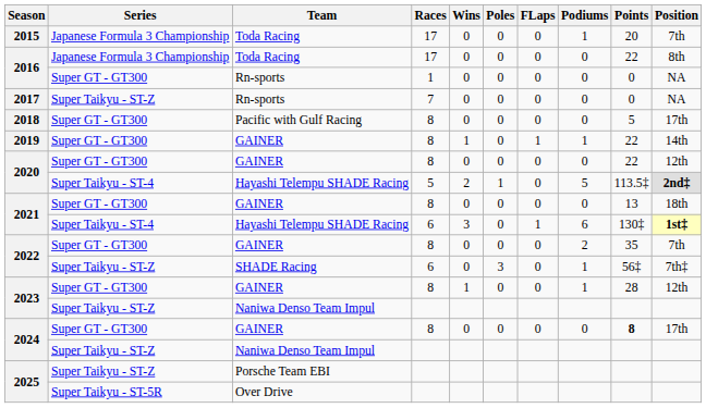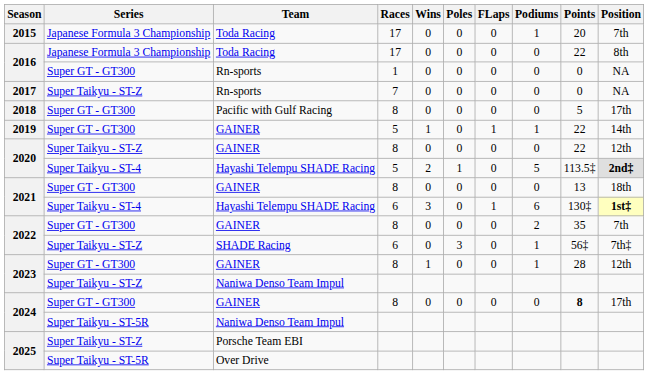 <table class="wikitable" style="font-size: 90%; text-align:center">
 <tr>
 <th>Season</th>
 <th>Series</th>
 <th>Team</th>
 <th>Races</th>
 <th>Wins</th>
 <th>Poles</th>
 <th>FLaps</th>
 <th>Podiums</th>
 <th>Points</th>
 <th>Position</th>
 </tr>
 <tr>
 <th>2015</th>
 <td align=left><a href='#'>Japanese Formula 3 Championship</a></td>
 <td align=left><a href='#'>Toda Racing</a></td>
 <td>17</td>
 <td>0</td>
 <td>0</td>
 <td>0</td>
 <td>1</td>
 <td>20</td>
 <td>7th</td>
 </tr>
 <tr>
 <th rowspan="2">2016</th>
 <td align=left><a href='#'>Japanese Formula 3 Championship</a></td>
 <td align=left><a href='#'>Toda Racing</a></td>
 <td>17</td>
 <td>0</td>
 <td>0</td>
 <td>0</td>
 <td>0</td>
 <td>22</td>
 <td>8th</td>
 </tr>
 <tr>
 <td align=left><a href='#'>Super GT - GT300</a></td>
 <td align=left>Rn-sports</td>
 <td>1</td>
 <td>0</td>
 <td>0</td>
 <td>0</td>
 <td>0</td>
 <td>0</td>
 <td>NA</td>
 </tr>
 <tr>
 <th>2017</th>
 <td align=left><a href='#'>Super Taikyu - ST-Z</a></td>
 <td align=left>Rn-sports</td>
 <td>7</td>
 <td>0</td>
 <td>0</td>
 <td>0</td>
 <td>0</td>
 <td>0</td>
 <td>NA</td>
 </tr>
 <tr>
 <th>2018</th>
 <td align=left><a href='#'>Super GT - GT300</a></td>
 <td align=left>Pacific with Gulf Racing</td>
 <td>8</td>
 <td>0</td>
 <td>0</td>
 <td>0</td>
 <td>0</td>
 <td>5</td>
 <td>17th</td>
 </tr>
 <tr>
 <th>2019</th>
 <td align=left><a href='#'>Super GT - GT300</a></td>
 <td align=left><a href='#'>GAINER</a></td>
-<td>8</td>
+<td>5</td>
 <td>1</td>
 <td>0</td>
 <td>1</td>
 <td>1</td>
 <td>22</td>
 <td>14th</td>
 </tr>
 <tr>
 <th rowspan="2">2020</th>
-<td align=left><a href='#'>Super GT - GT300</a></td>
+<td align=left><a href='#'>Super Taikyu - ST-Z</a></td>
 <td align=left><a href='#'>GAINER</a></td>
 <td>8</td>
 <td>0</td>
 <td>0</td>
 <td>0</td>
 <td>0</td>
 <td>22</td>
 <td>12th</td>
 </tr>
 <tr>
 <td align=left><a href='#'>Super Taikyu - ST-4</a></td>
 <td align=left><a href='#'>Hayashi Telempu SHADE Racing</a></td>
 <td>5</td>
 <td>2</td>
 <td>1</td>
 <td>0</td>
 <td>5</td>
 <td>113.5‡</td>
 <td style="background:#dfdfdf"><strong>2nd‡</strong></td>
 </tr>
 <tr>
 <th rowspan="2">2021</th>
 <td align=left><a href='#'>Super GT - GT300</a></td>
 <td align=left><a href='#'>GAINER</a></td>
 <td>8</td>
 <td>0</td>
 <td>0</td>
 <td>0</td>
 <td>0</td>
 <td>13</td>
 <td>18th</td>
 </tr>
 <tr>
 <td align=left><a href='#'>Super Taikyu - ST-4</a></td>
 <td align=left><a href='#'>Hayashi Telempu SHADE Racing</a></td>
 <td>6</td>
 <td>3</td>
 <td>0</td>
 <td>1</td>
 <td>6</td>
 <td>130‡</td>
 <td style="background:#FFFFBF"><strong>1st‡</strong></td>
 </tr>
 <tr>
 <th rowspan="2">2022</th>
 <td align=left><a href='#'>Super GT - GT300</a></td>
 <td align=left><a href='#'>GAINER</a></td>
 <td>8</td>
 <td>0</td>
 <td>0</td>
 <td>0</td>
 <td>2</td>
 <td>35</td>
 <td>7th</td>
 </tr>
 <tr>
 <td align=left><a href='#'>Super Taikyu - ST-Z</a></td>
 <td align=left><a href='#'>SHADE Racing</a></td>
 <td>6</td>
 <td>0</td>
 <td>3</td>
 <td>0</td>
 <td>1</td>
 <td>56‡</td>
 <td>7th‡</td>
 </tr>
 <tr>
 <th rowspan="2">2023</th>
 <td align=left><a href='#'>Super GT - GT300</a></td>
 <td align=left><a href='#'>GAINER</a></td>
 <td>8</td>
 <td>1</td>
 <td>0</td>
 <td>0</td>
 <td>1</td>
 <td>28</td>
 <td>12th</td>
 </tr>
 <tr>
 <td align=left><a href='#'>Super Taikyu - ST-Z</a></td>
 <td align=left><a href='#'>Naniwa Denso Team Impul</a></td>
 <td></td>
 <td></td>
 <td></td>
 <td></td>
 <td></td>
 <td></td>
 <td></td>
 </tr>
 <tr>
 <th rowspan="2">2024</th>
 <td align=left><a href='#'>Super GT - GT300</a></td>
 <td align=left><a href='#'>GAINER</a></td>
 <td>8</td>
 <td>0</td>
 <td>0</td>
 <td>0</td>
 <td>0</td>
 <td><strong>8</strong></td>
 <td>17th</td>
 </tr>
 <tr>
-<td align=left><a href='#'>Super Taikyu - ST-Z</a></td>
+<td align="left"><a href='#'>Super Taikyu - ST-5R</a></td>
 <td align=left><a href='#'>Naniwa Denso Team Impul</a></td>
 <td></td>
 <td></td>
 <td></td>
 <td></td>
 <td></td>
 <td></td>
 <td></td>
 </tr>
 <tr>
 <th rowspan="2">2025</th>
 <td align="left"><a href='#'>Super Taikyu - ST-Z</a></td>
 <td align="left">Porsche Team EBI</td>
 <td></td>
 <td></td>
 <td></td>
 <td></td>
 <td></td>
 <td></td>
 <td></td>
 </tr>
 <tr>
 <td align="left"><a href='#'>Super Taikyu - ST-5R</a></td>
 <td align="left">Over Drive</td>
 <td></td>
 <td></td>
 <td></td>
 <td></td>
 <td></td>
 <td></td>
 <td></td>
 </tr>
 </table>
